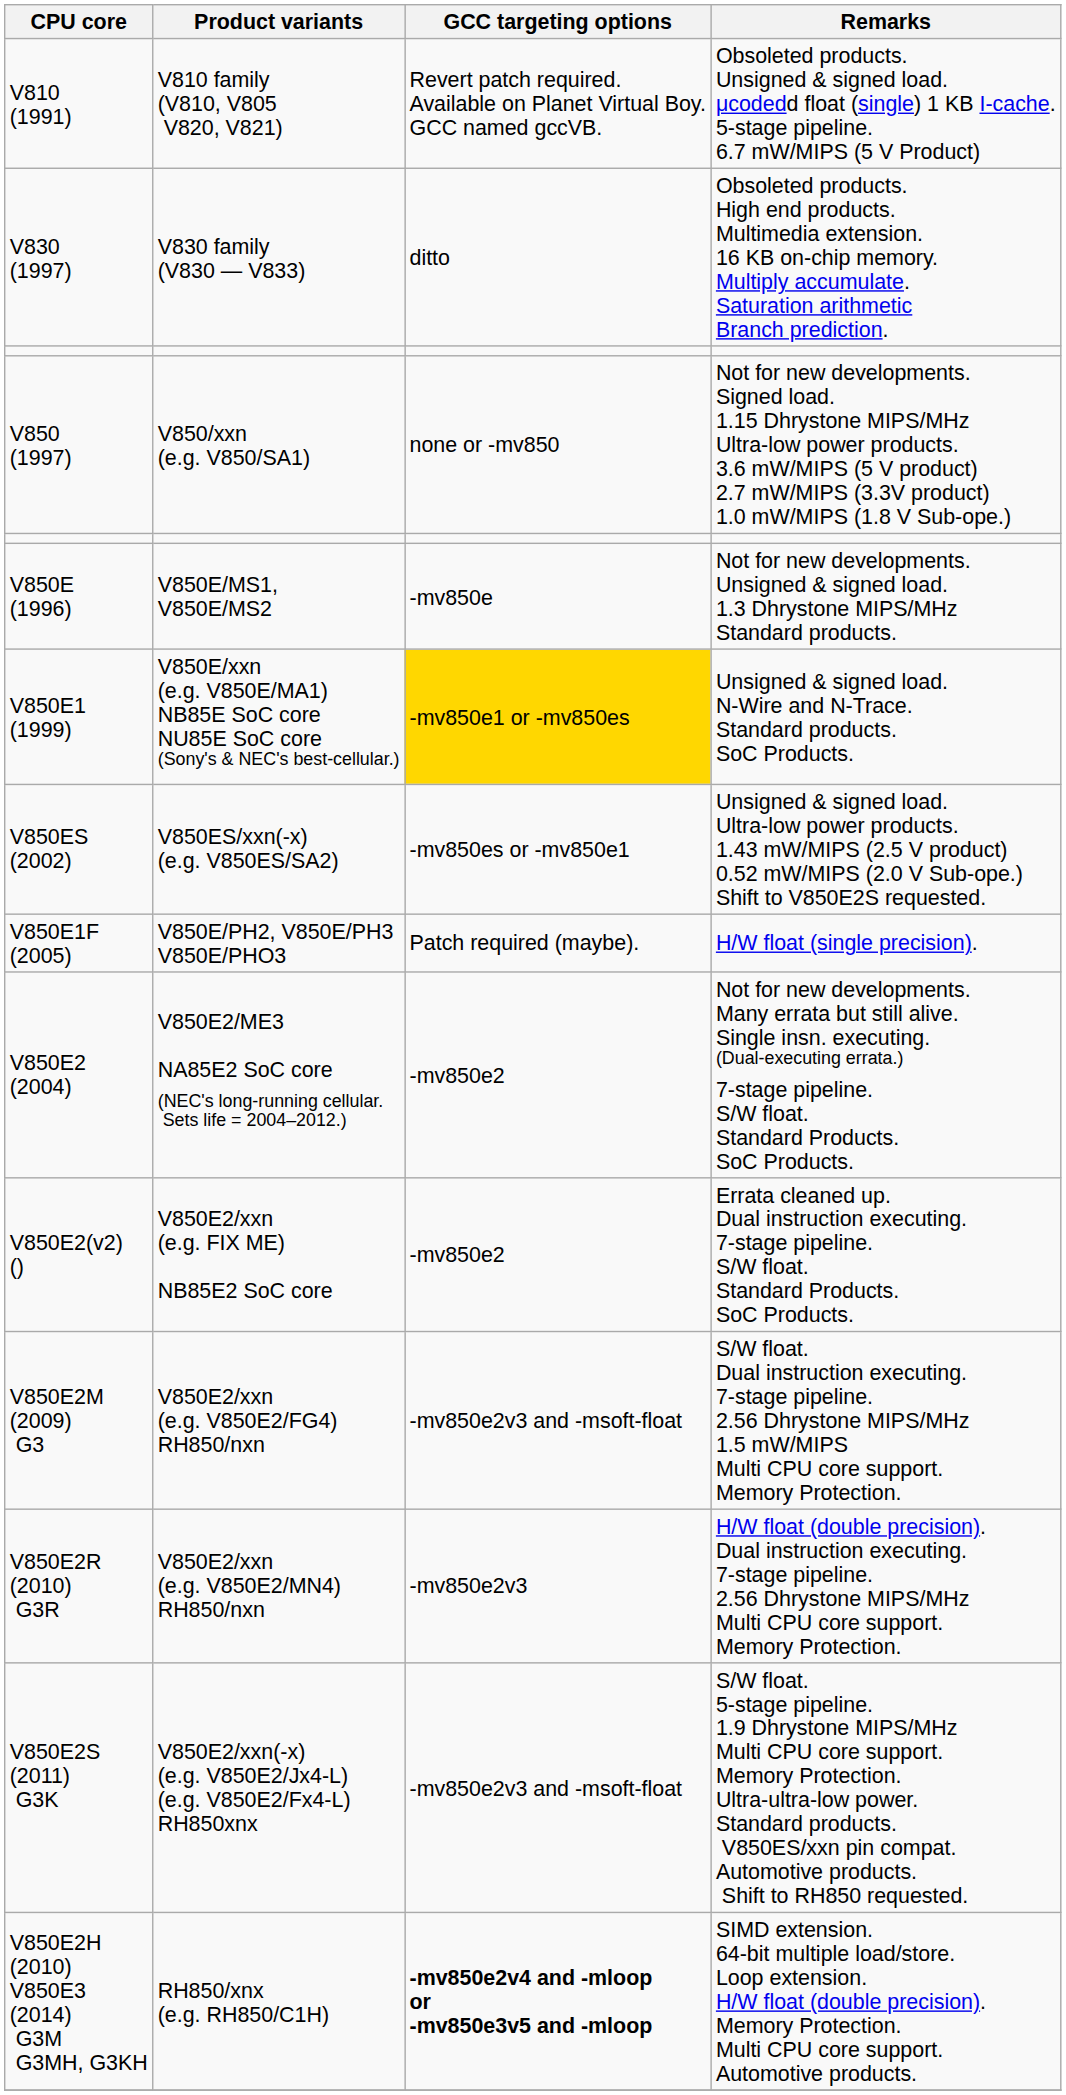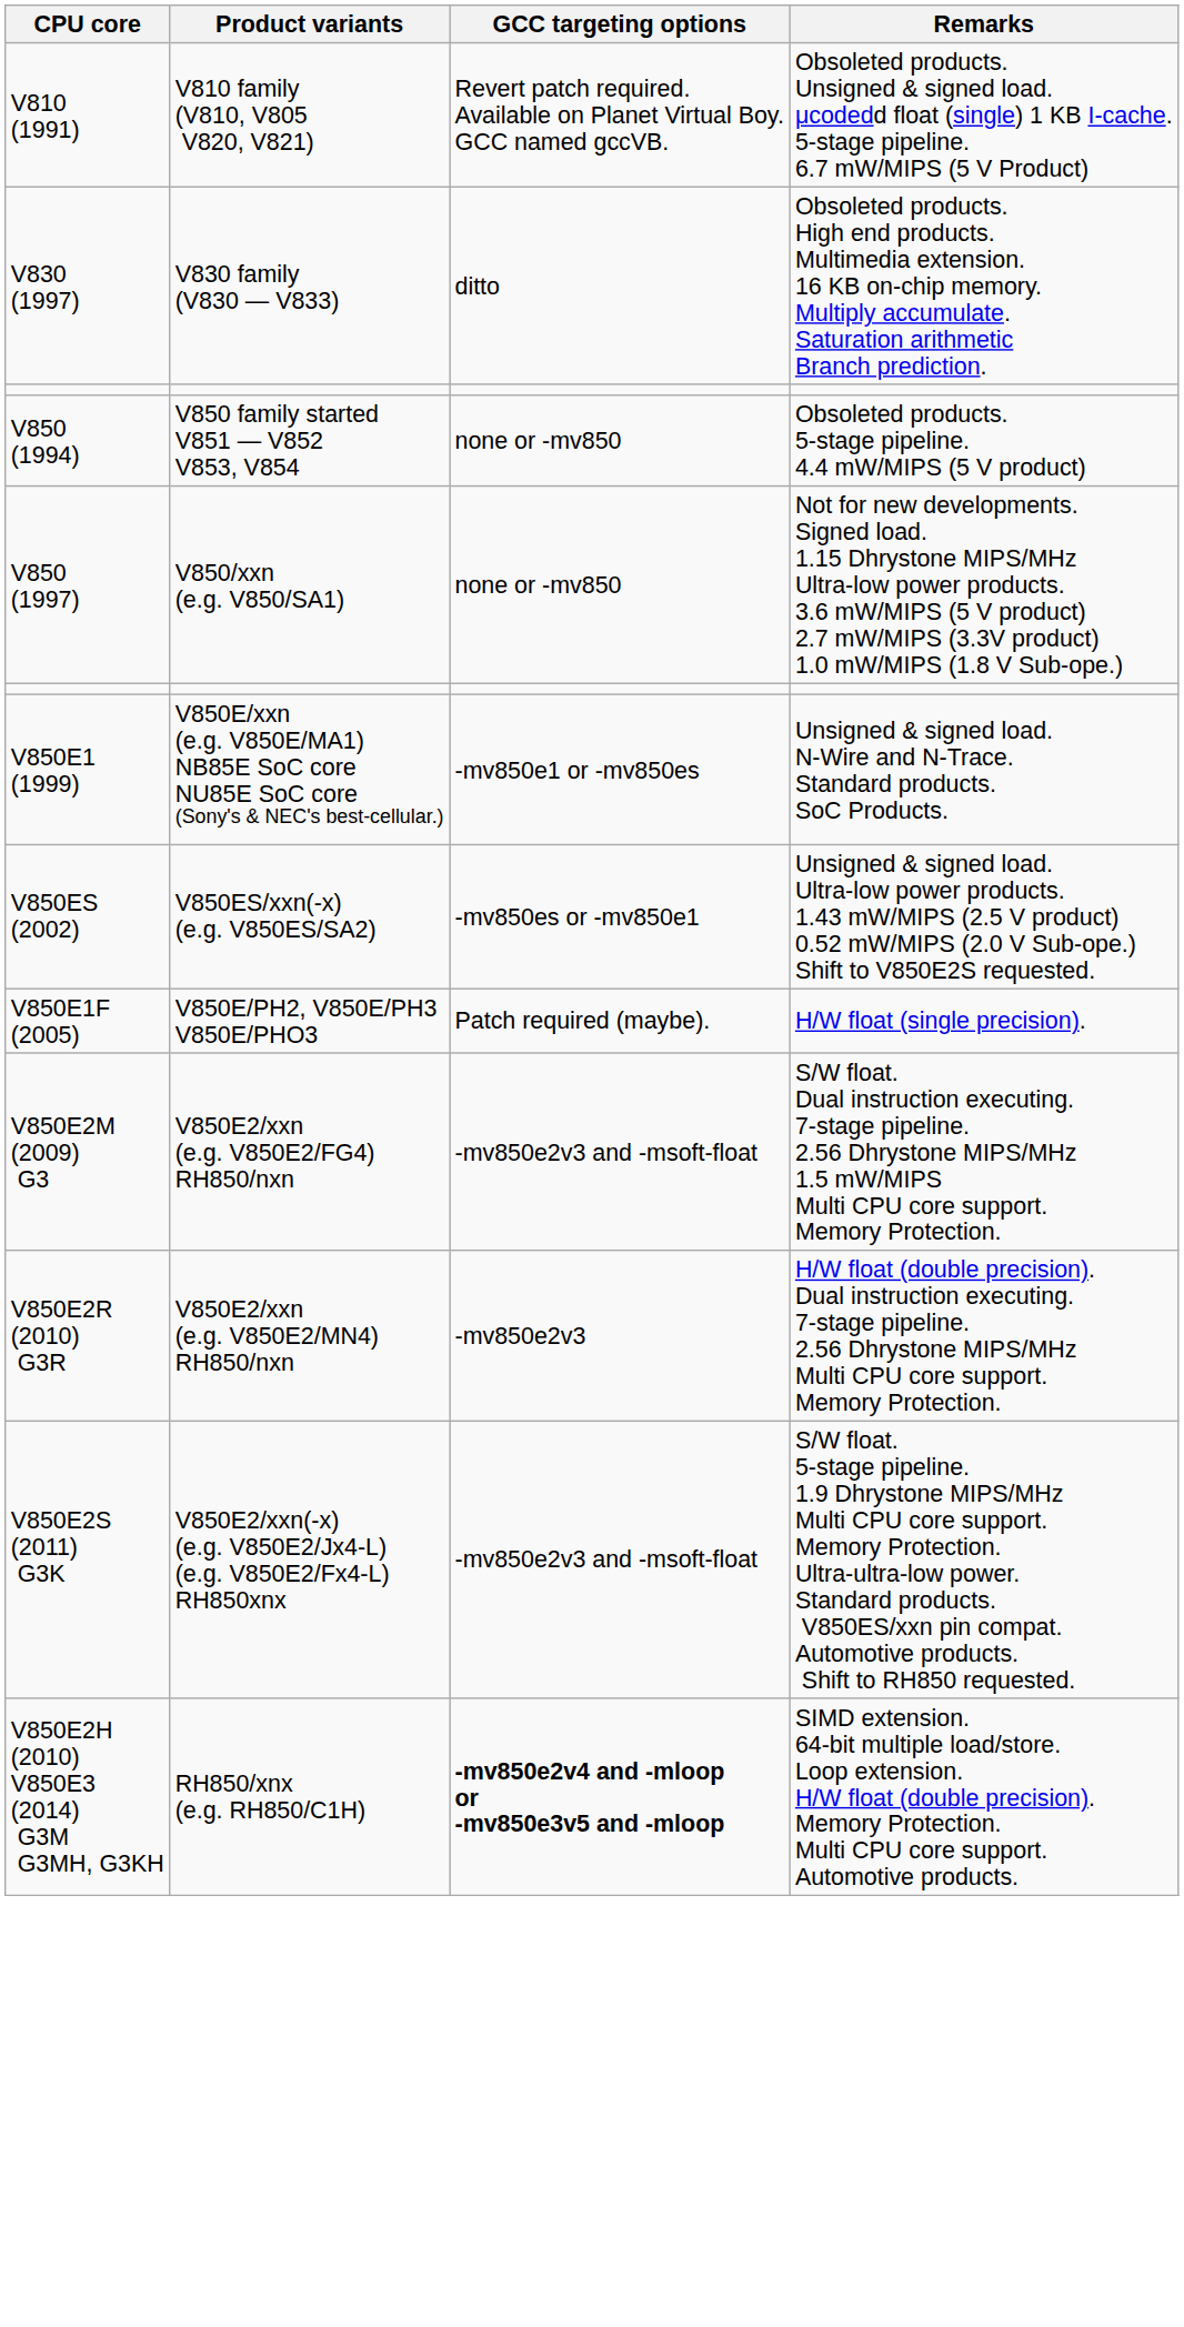 <table class="wikitable" style="text-align: left;font-size: 95%">
 <tr>
 <th>CPU core</th>
 <th>Product variants</th>
 <th>GCC targeting options</th>
 <th>Remarks</th>
 </tr>
 <tr>
 <td>V810<br>(1991)</td>
 <td>V810 family<br>(V810, V805<br> V820, V821)</td>
 <td>Revert patch required.<br>Available on Planet Virtual Boy.<br>GCC named gccVB.</td>
 <td>Obsoleted products.<br>Unsigned & signed load.<br><a href='#'>μcoded</a>d float (<a href='#'>single</a>) 1 KB <a href='#'>I-cache</a>.<br>5-stage pipeline.<br>6.7 mW/MIPS (5 V Product)</td>
 </tr>
 <tr>
 <td>V830<br>(1997)</td>
 <td>V830 family<br>(V830 — V833)</td>
 <td>ditto</td>
 <td>Obsoleted products.<br>High end products.<br>Multimedia extension.<br>16 KB on-chip memory.<br><a href='#'>Multiply accumulate</a>.<br><a href='#'>Saturation arithmetic</a><br><a href='#'>Branch prediction</a>.</td>
 </tr>
 <tr>
 <td></td>
 <td></td>
 <td></td>
 <td></td>
 </tr>
 <tr>
+<td>V850<br>(1994)</td>
+<td>V850 family started<br>V851 — V852<br>V853, V854</td>
+<td>none or -mv850</td>
+<td>Obsoleted products.<br>5-stage pipeline.<br>4.4 mW/MIPS (5 V product)</td>
+</tr>
+<tr>
 <td>V850<br>(1997)</td>
 <td>V850/xxn<br>(e.g. V850/SA1)</td>
 <td>none or -mv850</td>
 <td>Not for new developments.<br>Signed load.<br>1.15 Dhrystone MIPS/MHz<br>Ultra-low power products.<br>3.6 mW/MIPS (5 V product)<br>2.7 mW/MIPS (3.3V product)<br>1.0 mW/MIPS (1.8 V Sub-ope.)</td>
 </tr>
 <tr>
 <td></td>
 <td></td>
 <td></td>
 <td></td>
 </tr>
 <tr>
-<td>V850E<br>(1996)</td>
-<td>V850E/MS1,<br>V850E/MS2</td>
-<td>-mv850e</td>
-<td>Not for new developments.<br>Unsigned & signed load.<br>1.3 Dhrystone MIPS/MHz<br>Standard products.</td>
-</tr>
-<tr>
 <td>V850E1<br>(1999)</td>
 <td>V850E/xxn<br>(e.g. V850E/MA1)<br>NB85E SoC core<br>NU85E SoC core<br><sup>(Sony's & NEC's best-cellular.)</sup></td>
-<td style="background: gold;">-mv850e1 or ‑mv850es</td>
+<td>-mv850e1 or ‑mv850es</td>
 <td>Unsigned & signed load.<br>N-Wire and N-Trace.<br>Standard products.<br>SoC Products.</td>
 </tr>
 <tr>
 <td>V850ES<br>(2002)</td>
 <td>V850ES/xxn(-x)<br>(e.g. V850ES/SA2)</td>
 <td>-mv850es or ‑mv850e1</td>
 <td>Unsigned & signed load.<br>Ultra-low power products.<br>1.43 mW/MIPS (2.5 V product)<br>0.52 mW/MIPS (2.0 V Sub-ope.)<br>Shift to V850E2S requested.</td>
 </tr>
 <tr>
 <td>V850E1F<br>(2005)</td>
 <td>V850E/PH2, V850E/PH3<br>V850E/PHO3</td>
 <td>Patch required (maybe).</td>
 <td><a href='#'>H/W float (single precision)</a>.</td>
-</tr>
-<tr>
-<td>V850E2<br>(2004)</td>
-<td>V850E2/ME3<br><br>NA85E2 SoC core<br><sub>(NEC's long-running cellular.</sub><br><sup> Sets life = 2004–2012.)</sup></td>
-<td>-mv850e2</td>
-<td>Not for new developments.<br>Many errata but still alive.<br>Single insn. executing.<br><sup>(Dual-executing errata.)</sup><br>7-stage pipeline.<br>S/W float.<br>Standard Products.<br>SoC Products.<br></td>
-</tr>
-<tr>
-<td>V850E2(v2)<br>()</td>
-<td>V850E2/xxn<br>(e.g. FIX ME)<br><br>NB85E2 SoC core</td>
-<td>-mv850e2</td>
-<td>Errata cleaned up.<br>Dual instruction executing.<br>7-stage pipeline.<br>S/W float.<br>Standard Products.<br>SoC Products.</td>
 </tr>
 <tr>
 <td>V850E2M<br>(2009)<br> G3</td>
 <td>V850E2/xxn<br>(e.g. V850E2/FG4)<br>RH850/nxn<br></td>
 <td>-mv850e2v3 and -msoft-float</td>
 <td>S/W float.<br>Dual instruction executing.<br>7-stage pipeline.<br>2.56 Dhrystone MIPS/MHz<br>1.5 mW/MIPS<br>Multi CPU core support.<br>Memory Protection.</td>
 </tr>
 <tr>
 <td>V850E2R<br>(2010)<br> G3R</td>
 <td>V850E2/xxn<br>(e.g. V850E2/MN4)<br>RH850/nxn<br></td>
 <td>-mv850e2v3</td>
 <td><a href='#'>H/W float (double precision)</a>.<br>Dual instruction executing.<br>7-stage pipeline.<br>2.56 Dhrystone MIPS/MHz<br>Multi CPU core support.<br>Memory Protection.</td>
 </tr>
 <tr>
 <td>V850E2S<br>(2011)<br> G3K<br> </td>
 <td>V850E2/xxn(-x)<br>(e.g. V850E2/Jx4-L)<br>(e.g. V850E2/Fx4-L)<br>RH850xnx</td>
 <td>-mv850e2v3 and ‑msoft‑float</td>
 <td>S/W float.<br>5-stage pipeline.<br>1.9 Dhrystone MIPS/MHz<br>Multi CPU core support.<br>Memory Protection.<br>Ultra-ultra-low power.<br>Standard products.<br> V850ES/xxn pin compat.<br>Automotive products.<br> Shift to RH850 requested.</td>
 </tr>
 <tr>
 <td>V850E2H<br>(2010)<br>V850E3<br>(2014)<br> G3M<br> G3MH, G3KH</td>
 <td>RH850/xnx<br>(e.g. RH850/C1H)</td>
 <td><strong>-mv850e2v4 and ‑mloop<br>or<br>-mv850e3v5 and ‑mloop</strong></td>
 <td>SIMD extension.<br>64-bit multiple load/store.<br>Loop extension.<br><a href='#'>H/W float (double precision)</a>.<br>Memory Protection.<br>Multi CPU core support.<br>Automotive products.</td>
 </tr>
 <tr>
 </tr>
 </table>
